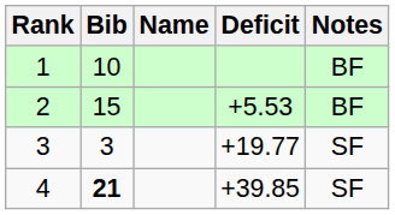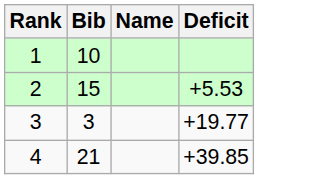 <table class="wikitable" style="text-align:center;">
 <tr>
 <th>Rank</th>
 <th>Bib</th>
 <th>Name</th>
 <th>Deficit</th>
-<th>Notes</th>
 </tr>
 <tr bgcolor=ccffcc>
 <td>1</td>
 <td>10</td>
 <td align=left></td>
 <td></td>
-<td>BF</td>
 </tr>
 <tr bgcolor=ccffcc>
 <td>2</td>
 <td>15</td>
 <td align=left></td>
 <td>+5.53</td>
-<td>BF</td>
 </tr>
 <tr>
 <td>3</td>
 <td>3</td>
 <td align=left></td>
 <td>+19.77</td>
-<td>SF</td>
 </tr>
 <tr>
 <td>4</td>
-<td><strong>21</strong></td>
+<td>21</td>
 <td align=left></td>
 <td>+39.85</td>
-<td>SF</td>
 </tr>
 </table>
